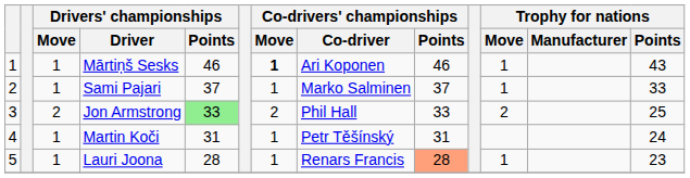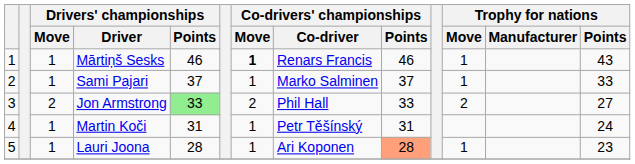 <table class="wikitable" style="font-size:85%;">
 <tr>
 <th rowspan="2"></th>
 <th rowspan="7" style="width:5px;"></th>
 <th colspan="3">Drivers' championships</th>
 <th rowspan="7" style="width:5px;"></th>
 <th colspan="3" nowrap>Co-drivers' championships</th>
 <th rowspan="7" style="width:5px;"></th>
 <th colspan="3" nowrap>Trophy for nations</th>
 </tr>
 <tr>
 <th>Move</th>
 <th>Driver</th>
 <th>Points</th>
 <th>Move</th>
 <th>Co-driver</th>
 <th>Points</th>
 <th>Move</th>
 <th>Manufacturer</th>
 <th>Points</th>
 </tr>
 <tr>
 <td align="center">1</td>
 <td align="center"> 1</td>
 <td><a href='#'>Mārtiņš Sesks</a></td>
 <td align="center">46</td>
 <td align="center"><strong> 1</strong></td>
-<td><a href='#'>Ari Koponen</a></td>
+<td><a href='#'>Renars Francis</a></td>
 <td align="center">46</td>
 <td align="center"> 1</td>
 <td></td>
 <td align="center">43</td>
 </tr>
 <tr>
 <td align="center">2</td>
 <td align="center"> 1</td>
 <td><a href='#'>Sami Pajari</a></td>
 <td align="center">37</td>
 <td align="center"> 1</td>
 <td><a href='#'>Marko Salminen</a></td>
 <td align="center">37</td>
 <td align="center"> 1</td>
 <td></td>
 <td align="center">33</td>
 </tr>
 <tr>
 <td align="center">3</td>
 <td align="center"> 2</td>
 <td><a href='#'>Jon Armstrong</a></td>
 <td align="center" style="background: lightgreen;">33</td>
 <td align="center"> 2</td>
 <td><a href='#'>Phil Hall</a></td>
 <td align="center">33</td>
 <td align="center"> 2</td>
 <td></td>
-<td align="center">25</td>
+<td align="center">27</td>
 </tr>
 <tr>
 <td align="center">4</td>
 <td align="center"> 1</td>
 <td><a href='#'>Martin Koči</a></td>
 <td align="center">31</td>
 <td align="center"> 1</td>
 <td><a href='#'>Petr Těšínský</a></td>
 <td align="center">31</td>
 <td align="center"></td>
 <td></td>
 <td align="center">24</td>
 </tr>
 <tr>
 <td align="center">5</td>
 <td align="center"> 1</td>
 <td><a href='#'>Lauri Joona</a></td>
 <td align="center">28</td>
 <td align="center"> 1</td>
-<td><a href='#'>Renars Francis</a></td>
+<td><a href='#'>Ari Koponen</a></td>
 <td align="center" style="background: lightsalmon;">28</td>
 <td align="center"> 1</td>
 <td></td>
 <td align="center">23</td>
 </tr>
 <tr>
 </tr>
 </table>
